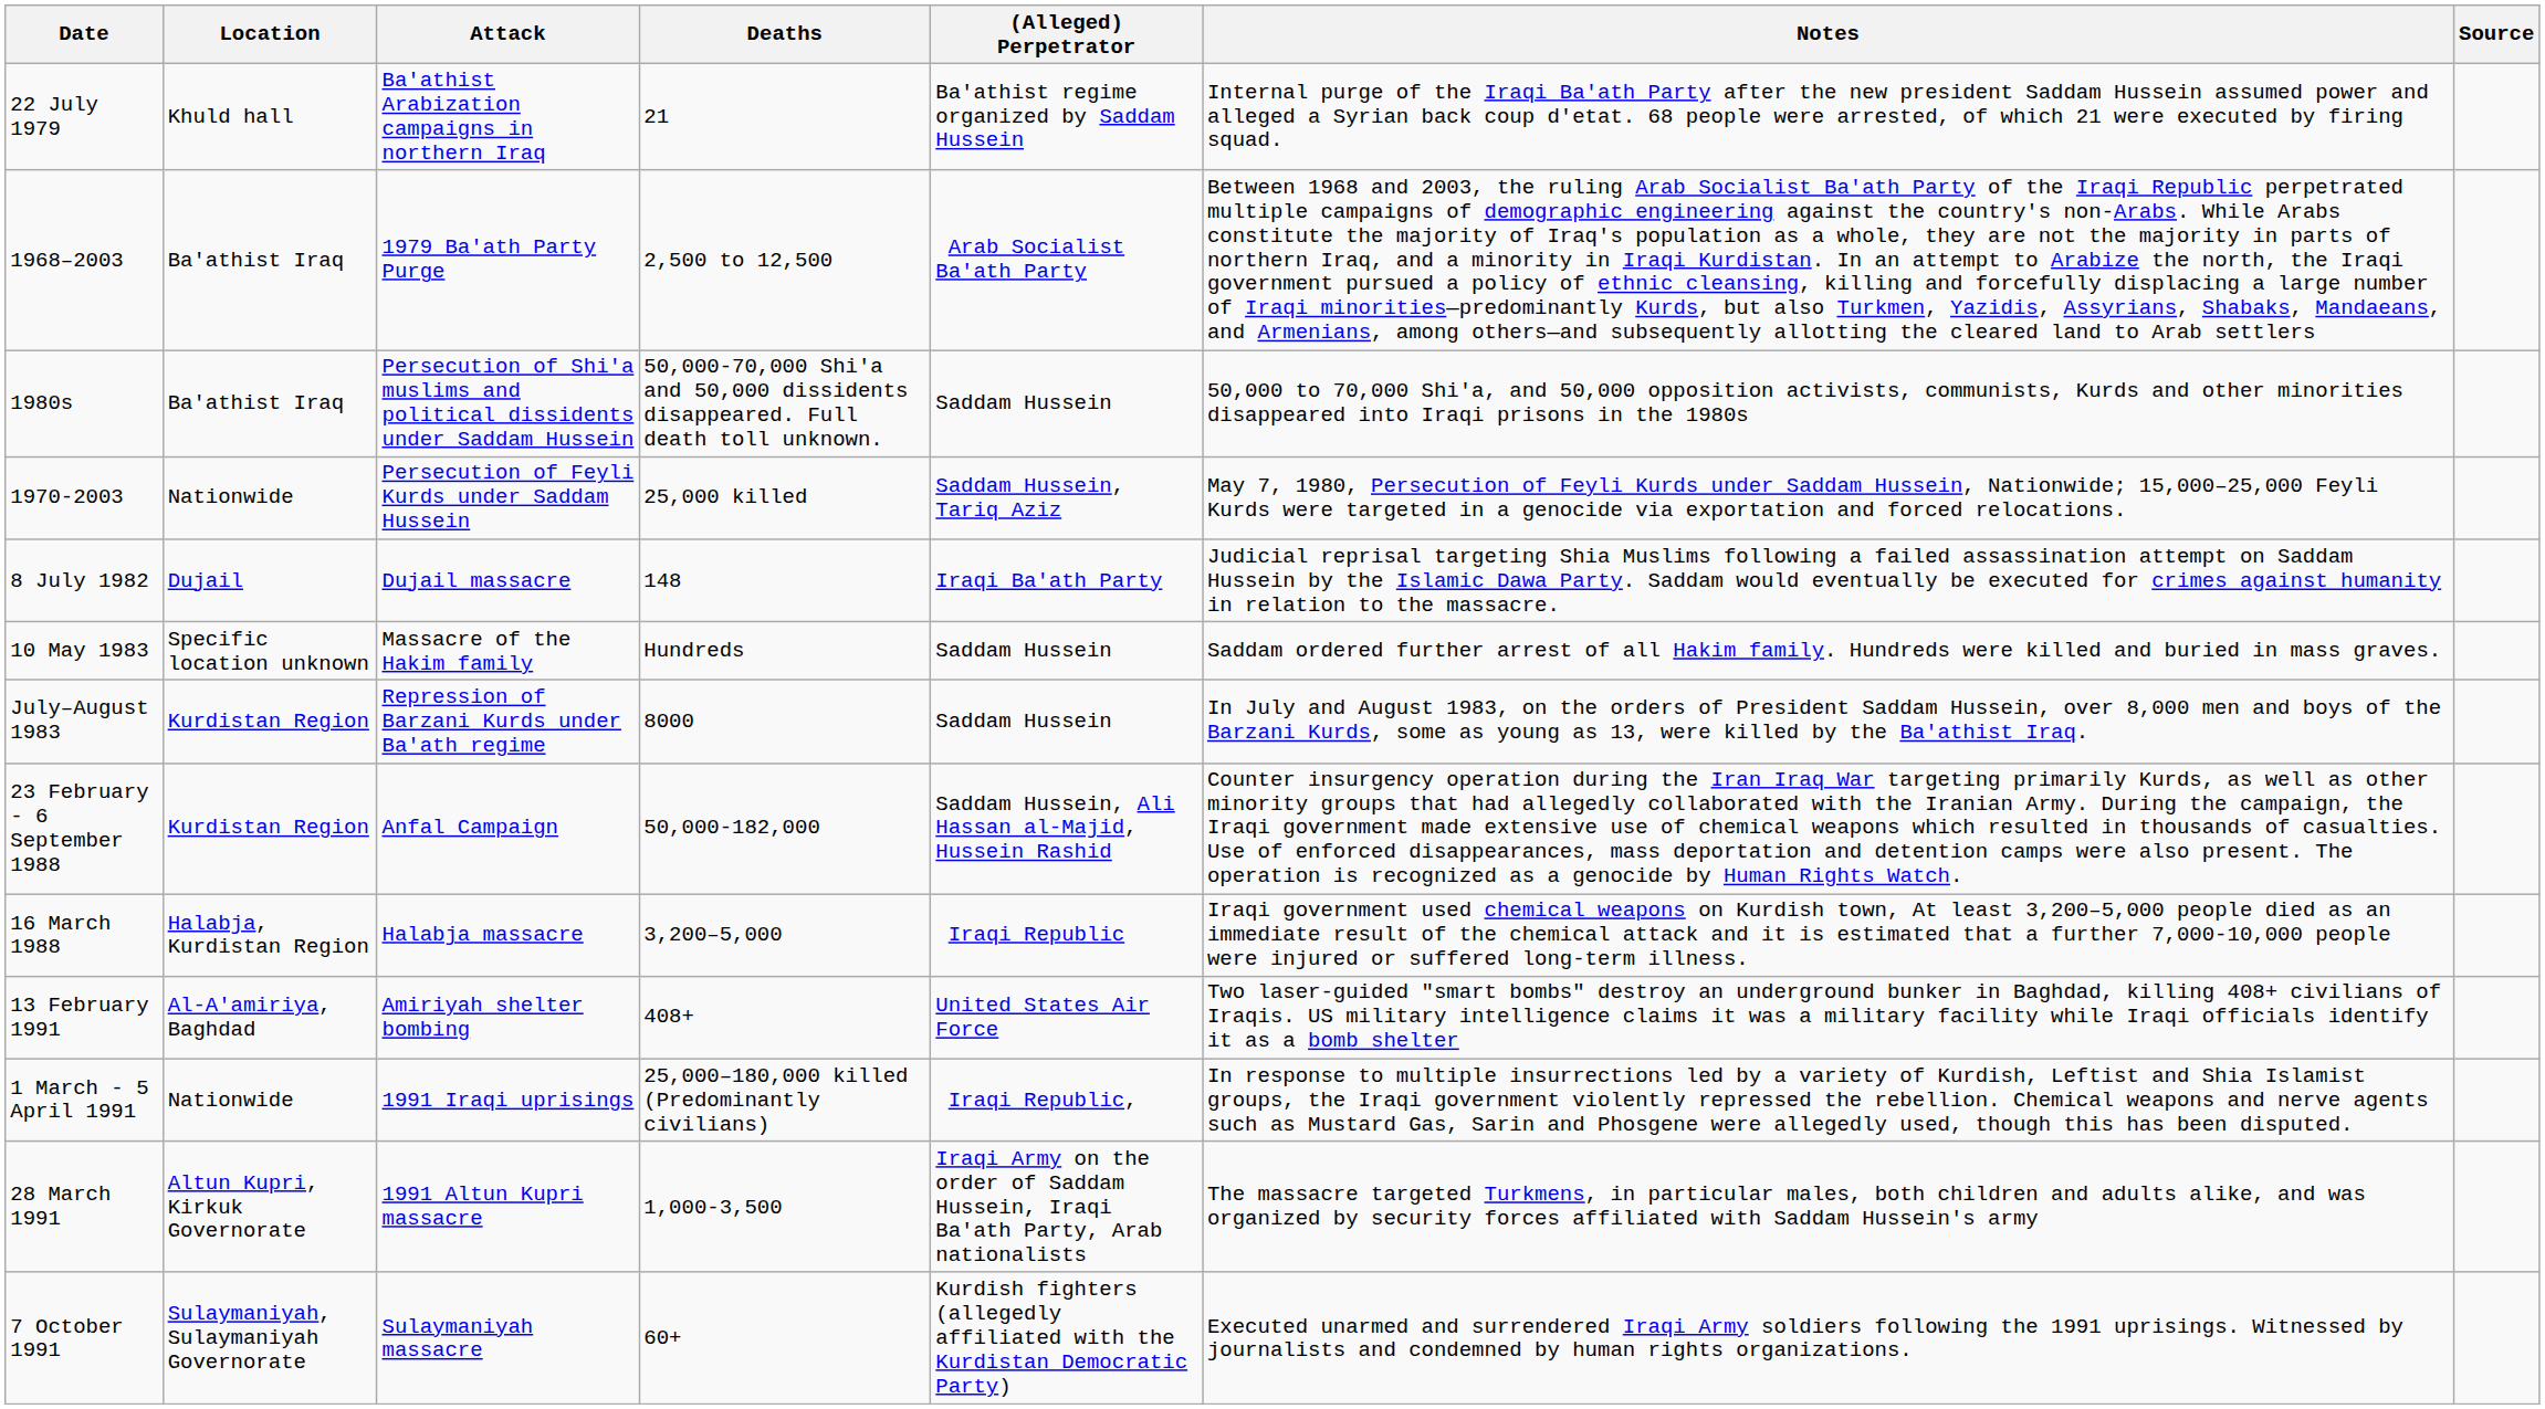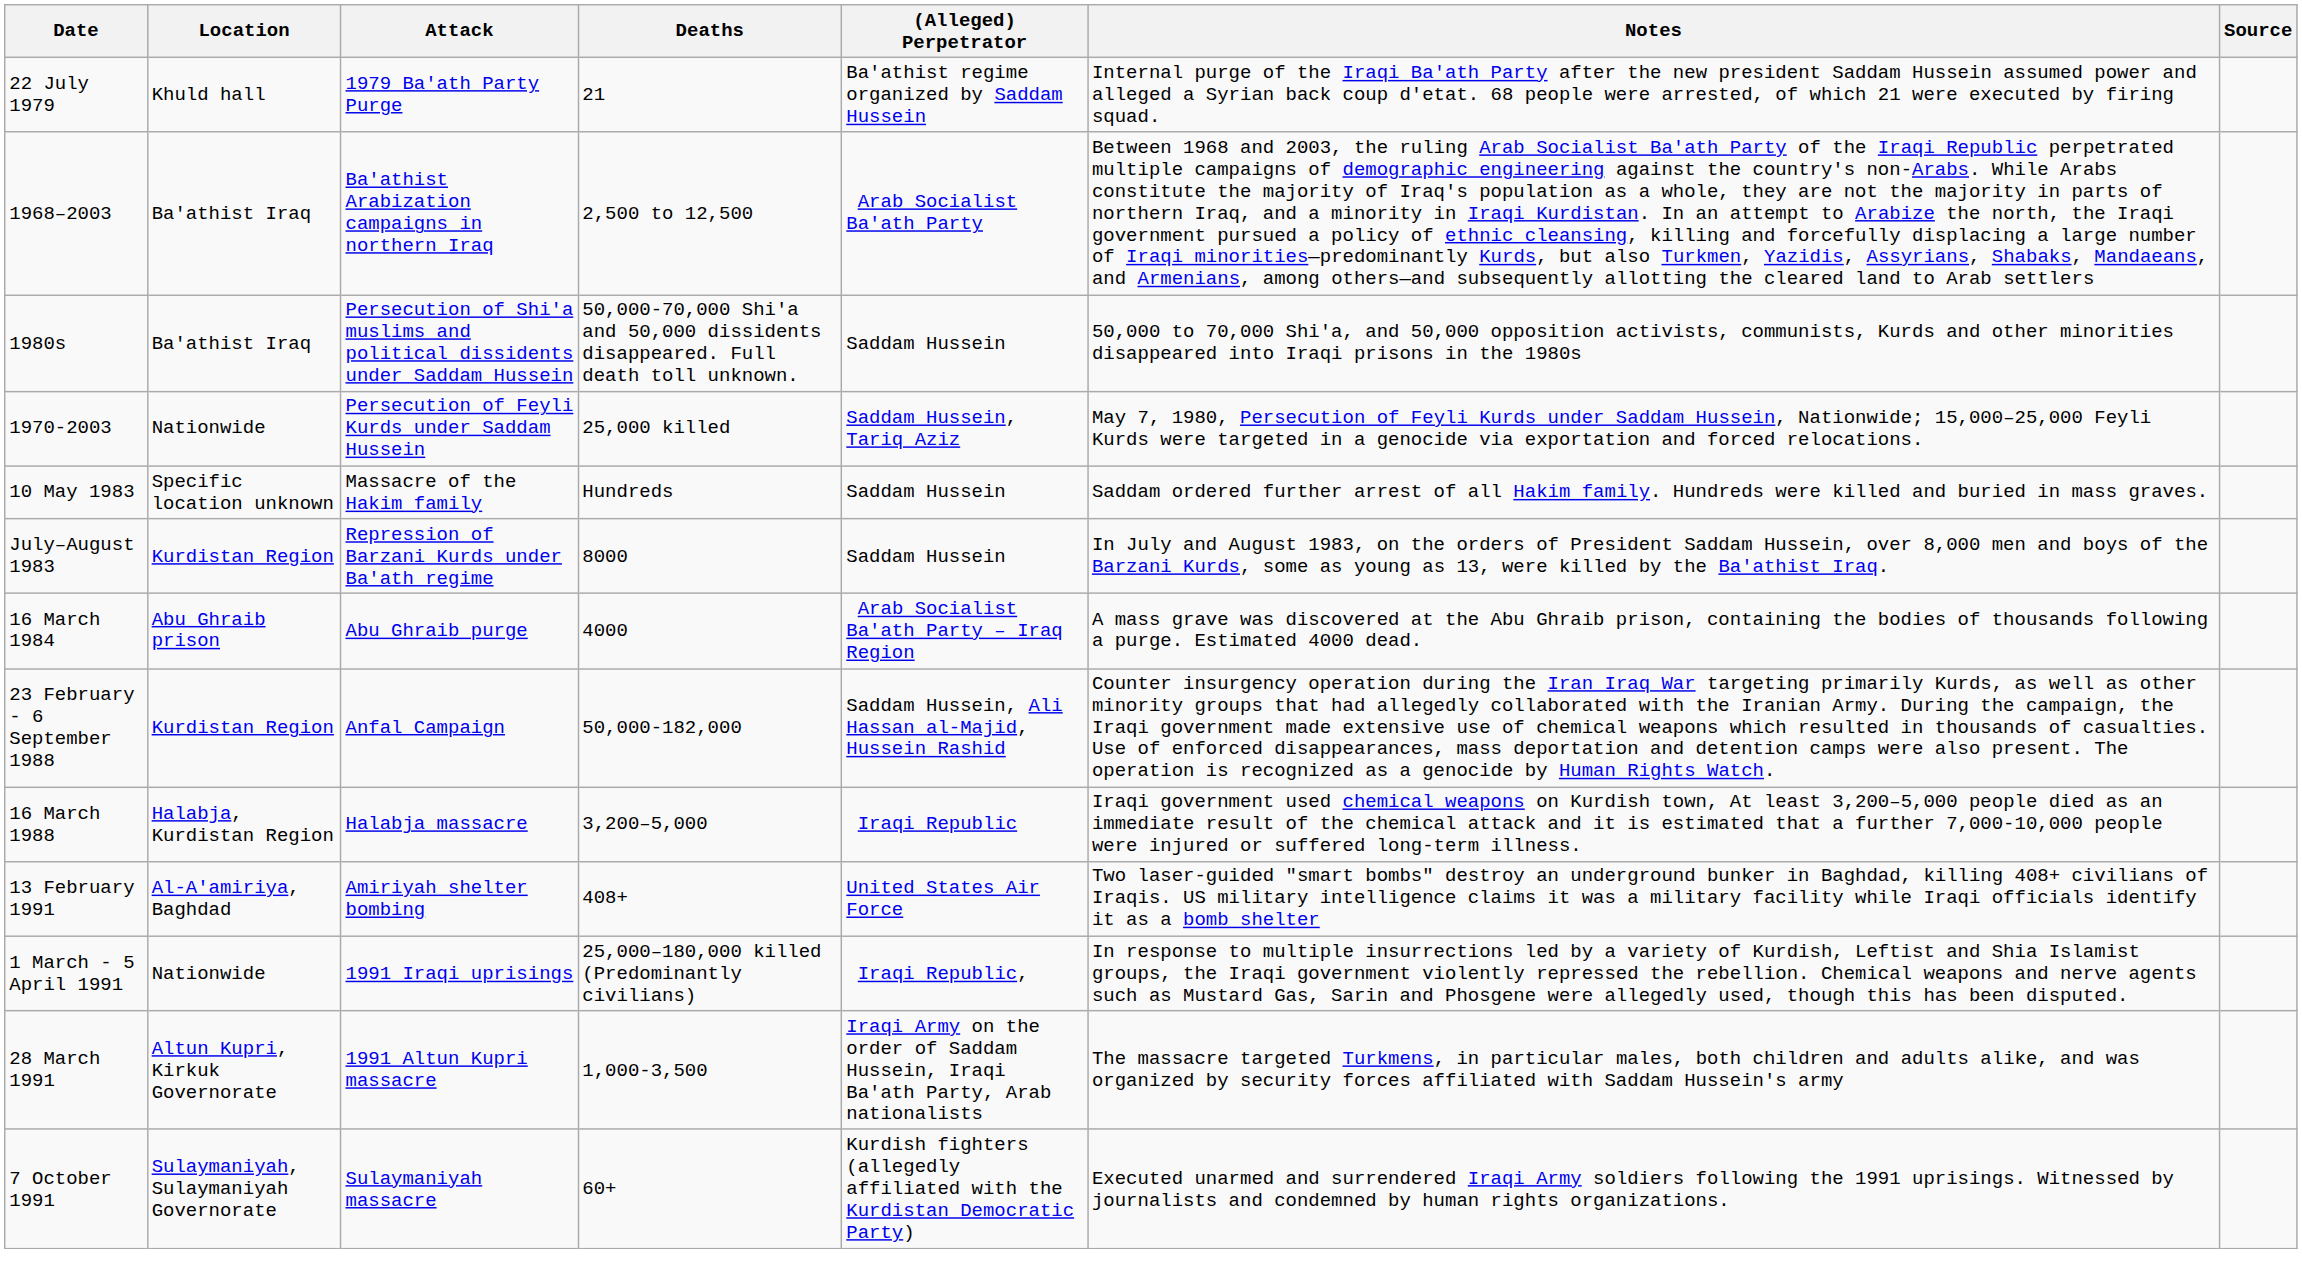 <table class="sortable wikitable">
 <tr>
 <th>Date</th>
 <th>Location</th>
 <th>Attack</th>
 <th>Deaths</th>
 <th>(Alleged) Perpetrator</th>
 <th>Notes</th>
 <th>Source</th>
 </tr>
 <tr>
 <td>22 July 1979</td>
 <td> Khuld hall</td>
-<td><a href='#'>Ba'athist Arabization campaigns in northern Iraq</a></td>
+<td><a href='#'>1979 Ba'ath Party Purge</a></td>
 <td>21</td>
 <td> Ba'athist regime organized by <a href='#'>Saddam Hussein</a></td>
 <td>Internal purge of the <a href='#'>Iraqi Ba'ath Party</a> after the new president Saddam Hussein assumed power and alleged a Syrian back coup d'etat. 68 people were arrested, of which 21 were executed by firing squad.</td>
 <td></td>
 </tr>
 <tr>
 <td>1968–2003</td>
 <td> Ba'athist Iraq</td>
-<td><a href='#'>1979 Ba'ath Party Purge</a></td>
+<td><a href='#'>Ba'athist Arabization campaigns in northern Iraq</a></td>
 <td>2,500 to 12,500</td>
 <td> <a href='#'>Arab Socialist Ba'ath Party</a></td>
 <td>Between 1968 and 2003, the ruling <a href='#'>Arab Socialist Ba'ath Party</a> of the <a href='#'>Iraqi Republic</a> perpetrated multiple campaigns of <a href='#'>demographic engineering</a> against the country's non-<a href='#'>Arabs</a>. While Arabs constitute the majority of Iraq's population as a whole, they are not the majority in parts of northern Iraq, and a minority in <a href='#'>Iraqi Kurdistan</a>. In an attempt to <a href='#'>Arabize</a> the north, the Iraqi government pursued a policy of <a href='#'>ethnic cleansing</a>, killing and forcefully displacing a large number of <a href='#'>Iraqi minorities</a>—predominantly <a href='#'>Kurds</a>, but also <a href='#'>Turkmen</a>, <a href='#'>Yazidis</a>, <a href='#'>Assyrians</a>, <a href='#'>Shabaks</a>, <a href='#'>Mandaeans</a>, and <a href='#'>Armenians</a>, among others—and subsequently allotting the cleared land to Arab settlers</td>
 <td></td>
 </tr>
 <tr>
 <td>1980s</td>
 <td> Ba'athist Iraq</td>
 <td><a href='#'>Persecution of Shi'a muslims and political dissidents under Saddam Hussein</a></td>
 <td>50,000-70,000 Shi'a and 50,000 dissidents disappeared. Full death toll unknown.</td>
 <td>Saddam Hussein</td>
 <td>50,000 to 70,000 Shi'a, and 50,000 opposition activists, communists, Kurds and other minorities disappeared into Iraqi prisons in the 1980s</td>
 <td></td>
 </tr>
 <tr>
 <td>1970-2003</td>
 <td> Nationwide</td>
 <td><a href='#'>Persecution of Feyli Kurds under Saddam Hussein</a></td>
 <td>25,000 killed</td>
 <td><a href='#'>Saddam Hussein</a>, <a href='#'>Tariq Aziz</a></td>
 <td>May 7, 1980, <a href='#'>Persecution of Feyli Kurds under Saddam Hussein</a>, Nationwide; 15,000–25,000 Feyli Kurds were targeted in a genocide via exportation and forced relocations.</td>
 <td></td>
 </tr>
 <tr>
-<td>8 July 1982</td>
-<td> <a href='#'>Dujail</a></td>
-<td><a href='#'>Dujail massacre</a></td>
-<td>148</td>
-<td> <a href='#'>Iraqi Ba'ath Party</a></td>
-<td>Judicial reprisal targeting Shia Muslims following a failed assassination attempt on Saddam Hussein by the <a href='#'>Islamic Dawa Party</a>. Saddam would eventually be executed for <a href='#'>crimes against humanity</a> in relation to the massacre.</td>
-<td></td>
-</tr>
-<tr>
 <td>10 May 1983</td>
 <td> Specific location unknown</td>
 <td>Massacre of the <a href='#'>Hakim family</a></td>
 <td>Hundreds</td>
 <td>Saddam Hussein</td>
 <td>Saddam ordered further arrest of all <a href='#'>Hakim family</a>. Hundreds were killed and buried in mass graves.</td>
 </tr>
 <tr>
 <td>July–August 1983</td>
 <td> <a href='#'>Kurdistan Region</a></td>
 <td><a href='#'>Repression of Barzani Kurds under Ba'ath regime</a></td>
 <td>8000</td>
 <td>Saddam Hussein</td>
 <td>In July and August 1983, on the orders of President Saddam Hussein, over 8,000 men and boys of the <a href='#'>Barzani Kurds</a>, some as young as 13, were killed by the <a href='#'>Ba'athist Iraq</a>.</td>
+<td></td>
+</tr>
+<tr>
+<td>16 March 1984</td>
+<td> <a href='#'>Abu Ghraib prison</a></td>
+<td><a href='#'>Abu Ghraib purge</a></td>
+<td>4000</td>
+<td> <a href='#'>Arab Socialist Ba'ath Party – Iraq Region</a></td>
+<td>A mass grave was discovered at the Abu Ghraib prison, containing the bodies of thousands following a purge. Estimated 4000 dead.</td>
 <td></td>
 </tr>
 <tr>
 <td>23 February - 6 September 1988</td>
 <td>  <a href='#'>Kurdistan Region</a></td>
 <td><a href='#'>Anfal Campaign</a></td>
 <td>50,000-182,000</td>
 <td>Saddam Hussein, <a href='#'>Ali Hassan al-Majid</a>, <a href='#'>Hussein Rashid</a></td>
 <td>Counter insurgency operation during the <a href='#'>Iran Iraq War</a> targeting primarily Kurds, as well as other minority groups that had allegedly collaborated with the Iranian Army. During the campaign, the Iraqi government made extensive use of chemical weapons which resulted in thousands of casualties. Use of enforced disappearances, mass deportation and detention camps were also present. The operation is recognized as a genocide by <a href='#'>Human Rights Watch</a>.</td>
 <td></td>
 </tr>
 <tr>
 <td>16 March 1988</td>
 <td> <a href='#'>Halabja</a>, Kurdistan Region</td>
 <td><a href='#'>Halabja massacre</a></td>
 <td>3,200–5,000</td>
 <td> <a href='#'>Iraqi Republic</a></td>
 <td>Iraqi government used <a href='#'>chemical weapons</a> on Kurdish town, At least 3,200–5,000 people died as an immediate result of the chemical attack and it is estimated that a further 7,000-10,000 people were injured or suffered long-term illness.</td>
 <td></td>
 </tr>
 <tr>
 <td>13 February 1991</td>
 <td> <a href='#'>Al-A'amiriya</a>, Baghdad</td>
 <td><a href='#'>Amiriyah shelter bombing</a></td>
 <td>408+</td>
 <td> <a href='#'>United States Air Force</a></td>
 <td>Two laser-guided "smart bombs" destroy an underground bunker in Baghdad, killing 408+ civilians of Iraqis. US military intelligence claims it was a military facility while Iraqi officials identify it as a <a href='#'>bomb shelter</a></td>
 <td></td>
 </tr>
 <tr>
 <td>1 March - 5 April 1991</td>
 <td> Nationwide</td>
 <td><a href='#'>1991 Iraqi uprisings</a></td>
 <td>25,000–180,000 killed (Predominantly civilians)</td>
 <td> <a href='#'>Iraqi Republic</a>, </td>
 <td>In response to multiple insurrections led by a variety of Kurdish, Leftist and Shia Islamist groups, the Iraqi government violently repressed the rebellion. Chemical weapons and nerve agents such as Mustard Gas, Sarin and Phosgene were allegedly used, though this has been disputed.</td>
 <td></td>
 </tr>
 <tr>
 <td>28 March 1991</td>
 <td><a href='#'>Altun Kupri</a>, Kirkuk Governorate</td>
 <td><a href='#'>1991 Altun Kupri massacre</a></td>
 <td>1,000-3,500</td>
 <td> <a href='#'>Iraqi Army</a> on the order of Saddam Hussein, Iraqi Ba'ath Party, Arab nationalists</td>
 <td>The massacre targeted <a href='#'>Turkmens</a>, in particular males, both children and adults alike, and was organized by security forces affiliated with Saddam Hussein's army</td>
 <td></td>
 </tr>
 <tr>
 <td>7 October 1991</td>
 <td><a href='#'>Sulaymaniyah</a>, Sulaymaniyah Governorate</td>
 <td><a href='#'>Sulaymaniyah massacre</a></td>
 <td>60+</td>
 <td> Kurdish fighters (allegedly affiliated with the <a href='#'>Kurdistan Democratic Party</a>)</td>
 <td>Executed unarmed and surrendered <a href='#'>Iraqi Army</a> soldiers following the 1991 uprisings. Witnessed by journalists and condemned by human rights organizations.</td>
 <td></td>
 </tr>
 </table>
